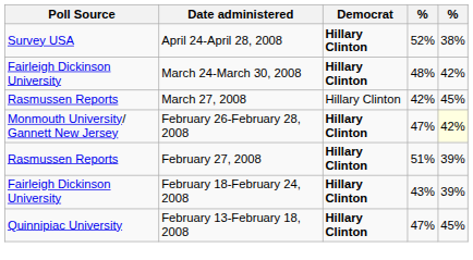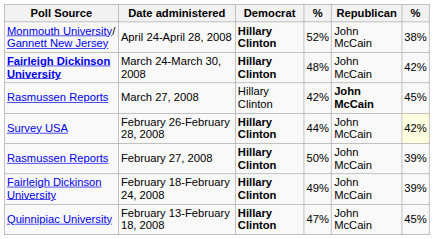 <table class="wikitable">
 <tr valign=bottom>
 <th>Poll Source</th>
 <th>Date administered</th>
 <th>Democrat</th>
 <th>%</th>
+<th>Republican</th>
 <th>%</th>
 </tr>
 <tr>
-<td><a href='#'>Survey USA</a></td>
+<td><a href='#'>Monmouth University</a>/<a href='#'><br>Gannett New Jersey</a></td>
 <td>April 24-April 28, 2008</td>
 <td><strong>Hillary Clinton</strong></td>
 <td>52%</td>
+<td>John McCain</td>
 <td>38%</td>
 </tr>
 <tr>
-<td><a href='#'>Fairleigh Dickinson University</a></td>
+<td><strong><a href='#'>Fairleigh Dickinson University</a></strong></td>
 <td>March 24-March 30, 2008</td>
 <td><strong>Hillary Clinton</strong></td>
 <td>48%</td>
+<td>John McCain</td>
 <td>42%</td>
 </tr>
 <tr>
 <td><a href='#'>Rasmussen Reports</a></td>
 <td>March 27, 2008</td>
 <td>Hillary Clinton</td>
 <td>42%</td>
+<td><strong>John McCain</strong></td>
 <td>45%</td>
 </tr>
 <tr>
-<td><a href='#'>Monmouth University</a>/<a href='#'><br>Gannett New Jersey</a></td>
+<td><a href='#'>Survey USA</a></td>
 <td>February 26-February 28, 2008</td>
 <td><strong>Hillary Clinton</strong></td>
-<td>47%</td>
+<td>44%</td>
+<td>John McCain</td>
 <td style="background: lightyellow;">42%</td>
 </tr>
 <tr>
 <td><a href='#'>Rasmussen Reports</a></td>
 <td>February 27, 2008</td>
 <td><strong>Hillary Clinton</strong></td>
-<td>51%</td>
+<td>50%</td>
+<td>John McCain</td>
 <td>39%</td>
 </tr>
 <tr>
 <td><a href='#'>Fairleigh Dickinson University</a></td>
 <td>February 18-February 24, 2008</td>
 <td><strong>Hillary Clinton</strong></td>
-<td>43%</td>
+<td>49%</td>
+<td>John McCain</td>
 <td>39%</td>
 </tr>
 <tr>
 <td><a href='#'>Quinnipiac University</a></td>
 <td>February 13-February 18, 2008</td>
 <td><strong>Hillary Clinton</strong></td>
 <td>47%</td>
+<td>John McCain</td>
 <td>45%</td>
 </tr>
 </table>
